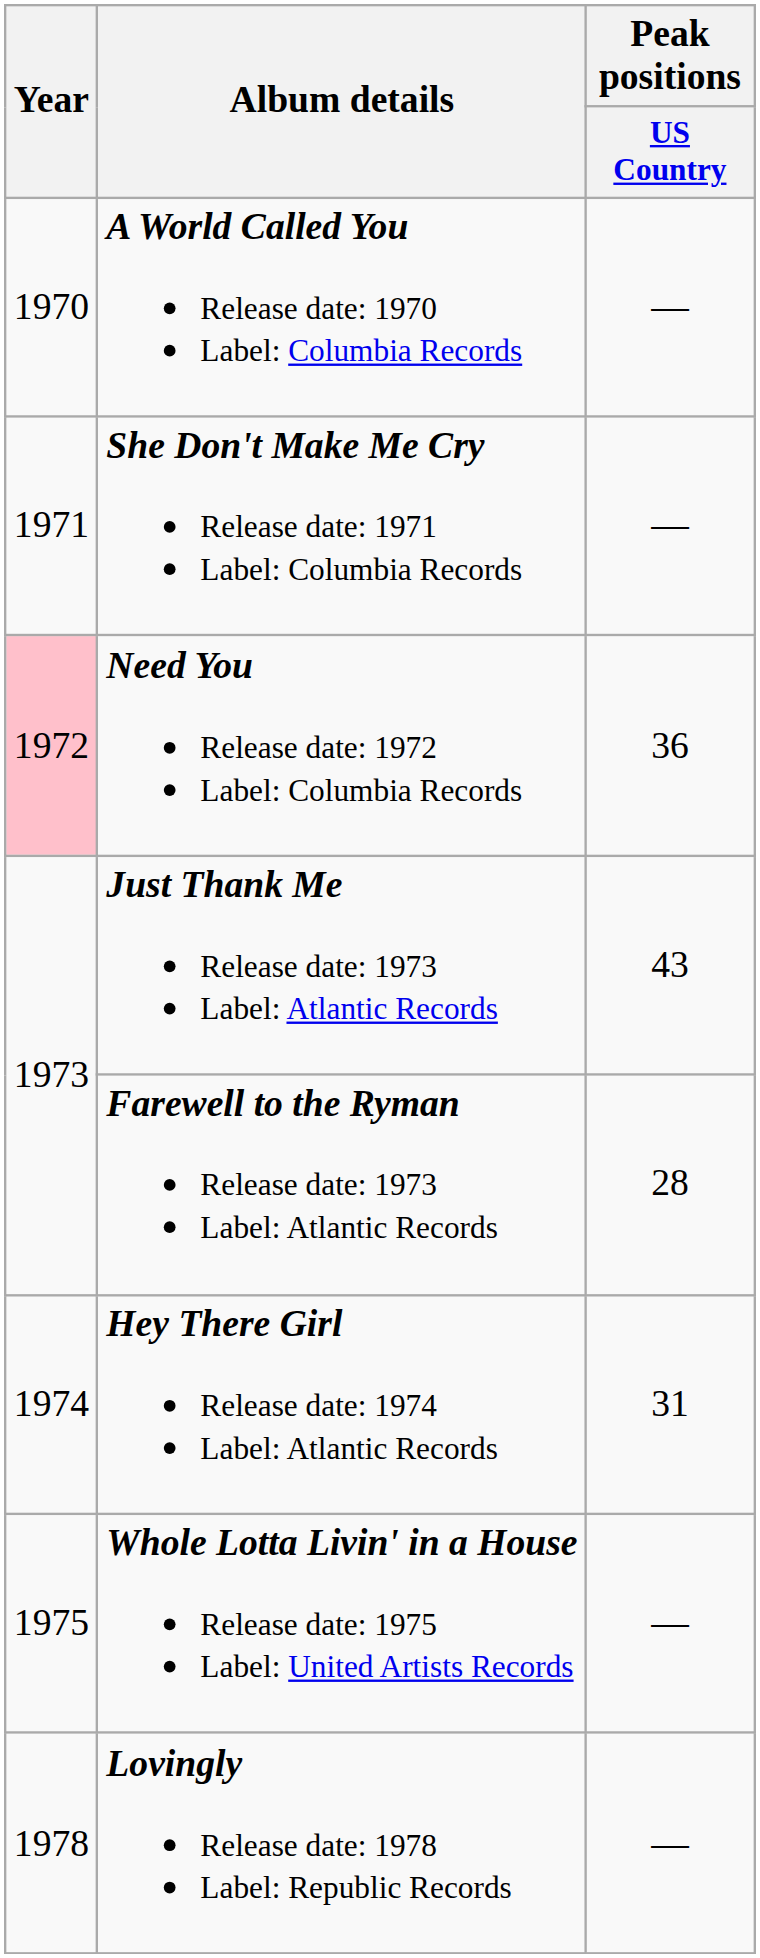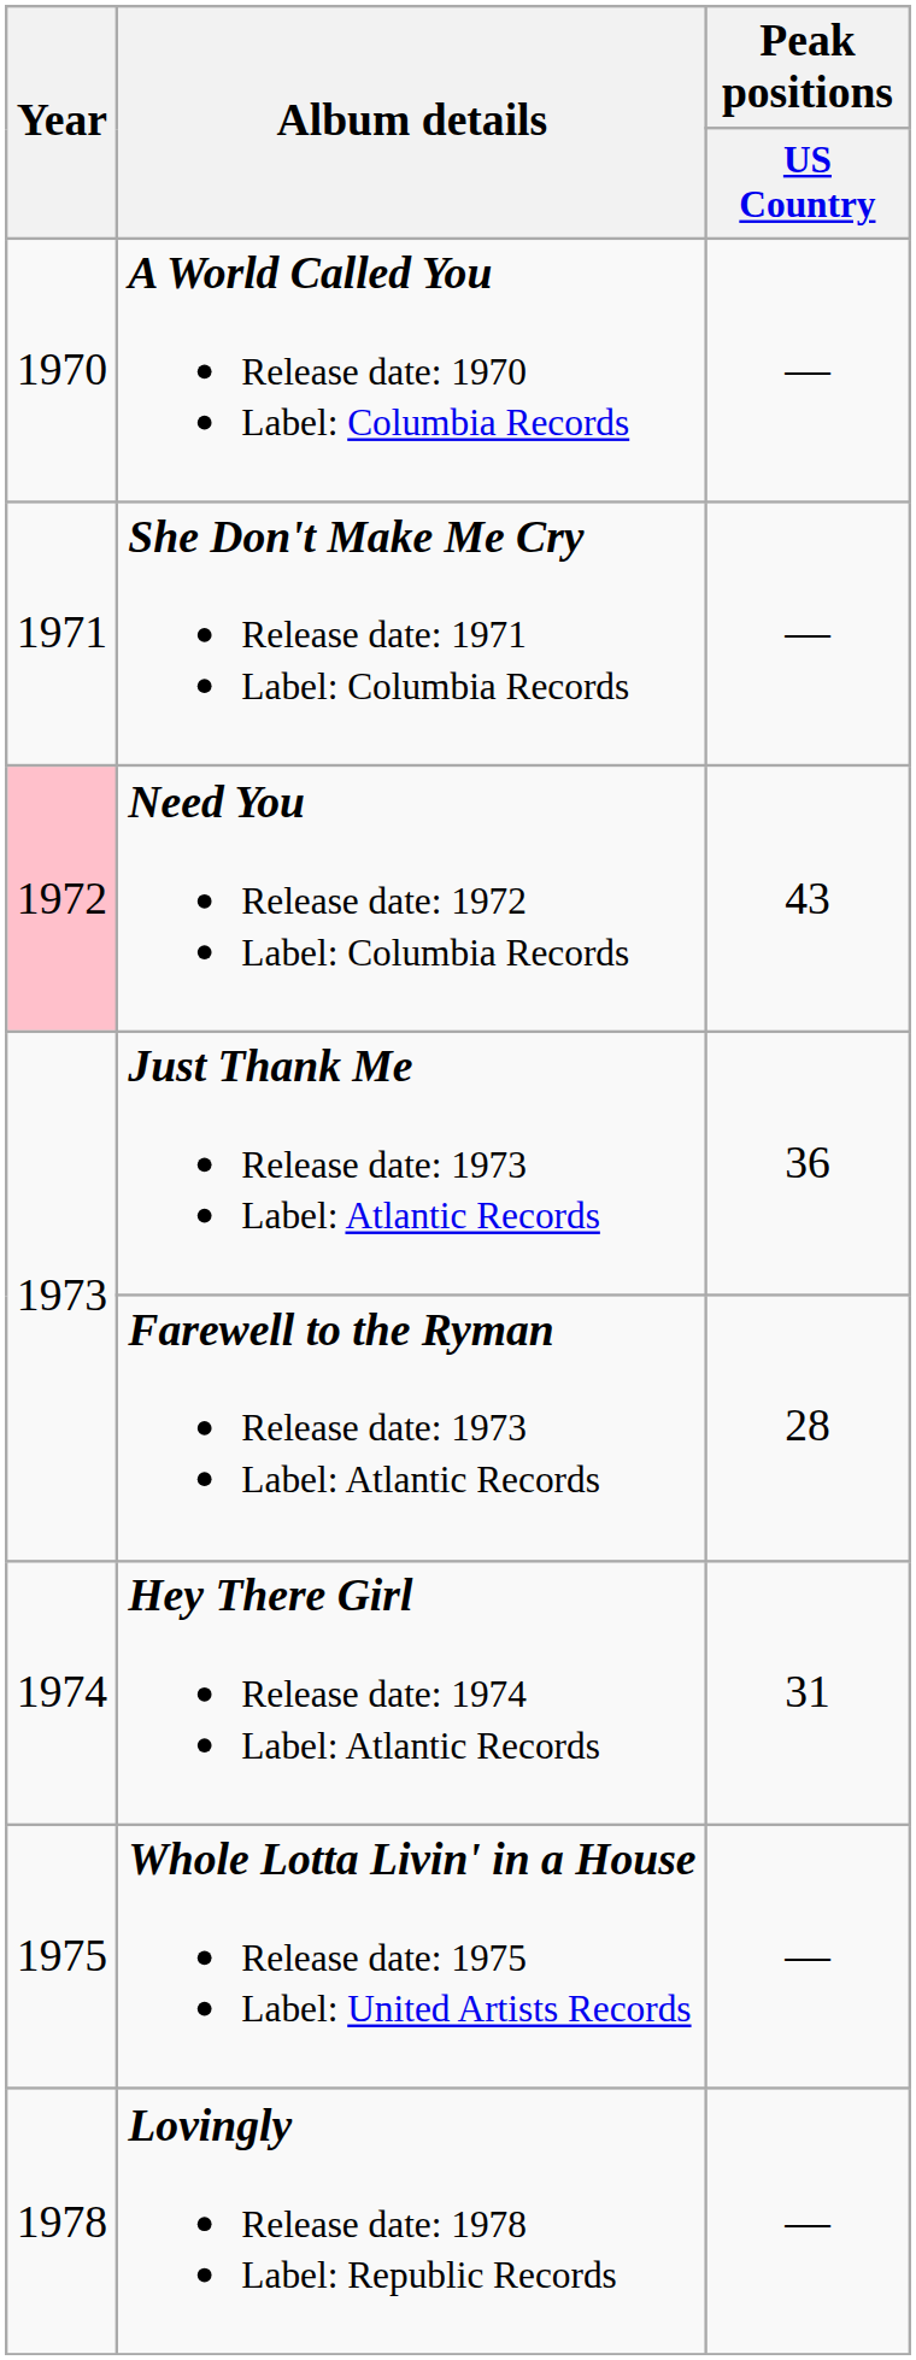 <table class="wikitable" style="text-align:center;">
 <tr>
 <th rowspan="2">Year</th>
 <th rowspan="2">Album details</th>
 <th colspan="1">Peak positions</th>
 </tr>
 <tr style="font-size:smaller;">
 <th width="65"><a href='#'>US Country</a></th>
 </tr>
 <tr>
 <td>1970</td>
 <td align=left><strong><em>A World Called You</em></strong><br><ul><li><small>Release date: 1970</small></li><li><small>Label: <a href='#'>Columbia Records</a></small></li></ul></td>
 <td>—</td>
 </tr>
 <tr>
 <td>1971</td>
 <td align=left><strong><em>She Don't Make Me Cry</em></strong><br><ul><li><small>Release date: 1971</small></li><li><small>Label: Columbia Records</small></li></ul></td>
 <td>—</td>
 </tr>
 <tr>
 <td style="background: pink;">1972</td>
 <td align=left><strong><em>Need You</em></strong><br><ul><li><small>Release date: 1972</small></li><li><small>Label: Columbia Records</small></li></ul></td>
-<td>36</td>
+<td>43</td>
 </tr>
 <tr>
 <td rowspan=2>1973</td>
 <td align=left><strong><em>Just Thank Me</em></strong><br><ul><li><small>Release date: 1973</small></li><li><small>Label: <a href='#'>Atlantic Records</a></small></li></ul></td>
-<td>43</td>
+<td>36</td>
 </tr>
 <tr>
 <td align=left><strong><em>Farewell to the Ryman</em></strong><br><ul><li><small>Release date: 1973</small></li><li><small>Label: Atlantic Records</small></li></ul></td>
 <td>28</td>
 </tr>
 <tr>
 <td>1974</td>
 <td align=left><strong><em>Hey There Girl</em></strong><br><ul><li><small>Release date: 1974</small></li><li><small>Label: Atlantic Records</small></li></ul></td>
 <td>31</td>
 </tr>
 <tr>
 <td>1975</td>
 <td align=left><strong><em>Whole Lotta Livin' in a House</em></strong><br><ul><li><small>Release date: 1975</small></li><li><small>Label: <a href='#'>United Artists Records</a></small></li></ul></td>
 <td>—</td>
 </tr>
 <tr>
 <td>1978</td>
 <td align=left><strong><em>Lovingly</em></strong><br><ul><li><small>Release date: 1978</small></li><li><small>Label: Republic Records</small></li></ul></td>
 <td>—</td>
 </tr>
 </table>
